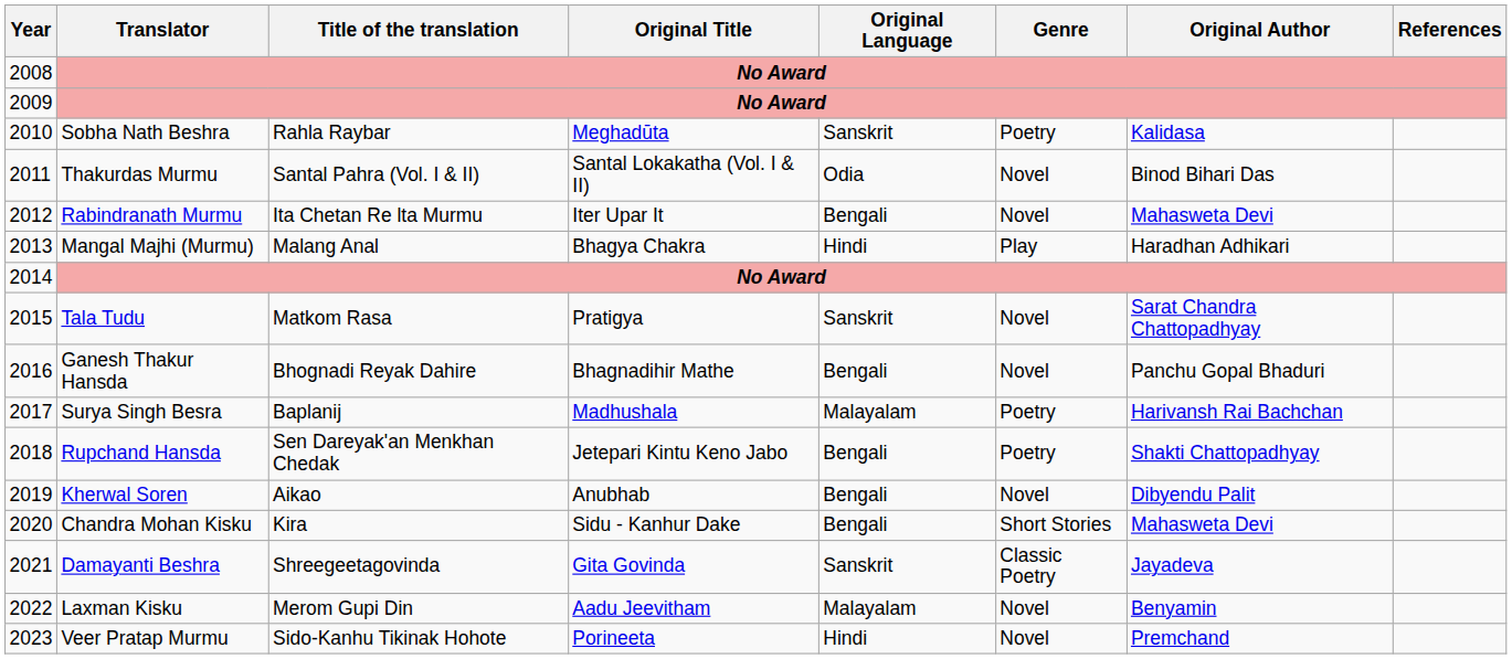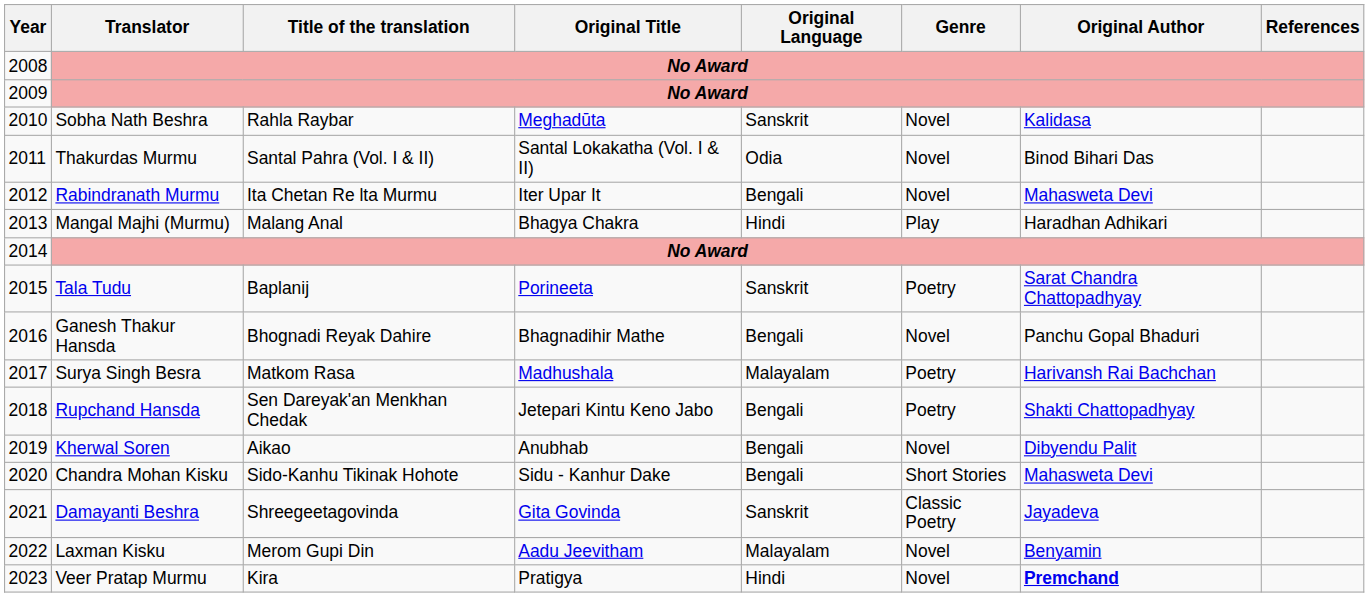 <table class="wikitable sortable">
 <tr>
 <th>Year</th>
 <th>Translator</th>
 <th>Title of the translation</th>
 <th>Original Title</th>
 <th>Original Language</th>
 <th>Genre</th>
 <th>Original Author</th>
 <th class=unsortable>References</th>
 </tr>
 <tr>
 <td>2008</td>
 <td style="background:#f5a9a9; text-align:center;" colspan=7><strong><em>No Award</em></strong></td>
 </tr>
 <tr>
 <td>2009</td>
 <td style="background:#f5a9a9; text-align:center;" colspan=7><strong><em>No Award</em></strong></td>
 </tr>
 <tr>
 <td>2010</td>
 <td>Sobha Nath Beshra</td>
 <td>Rahla Raybar</td>
 <td><a href='#'>Meghadūta</a></td>
 <td>Sanskrit</td>
-<td>Poetry</td>
+<td>Novel</td>
 <td><a href='#'>Kalidasa</a></td>
 <td></td>
 </tr>
 <tr>
 <td>2011</td>
 <td>Thakurdas Murmu</td>
 <td>Santal Pahra (Vol. I & II)</td>
 <td>Santal Lokakatha (Vol. I & II)</td>
 <td>Odia</td>
 <td>Novel</td>
 <td>Binod Bihari Das</td>
 <td></td>
 </tr>
 <tr>
 <td>2012</td>
 <td><a href='#'>Rabindranath Murmu</a></td>
 <td>Ita Chetan Re lta Murmu</td>
 <td>Iter Upar It</td>
 <td>Bengali</td>
 <td>Novel</td>
 <td><a href='#'>Mahasweta Devi</a></td>
 <td></td>
 </tr>
 <tr>
 <td>2013</td>
 <td>Mangal Majhi (Murmu)</td>
 <td>Malang Anal</td>
 <td>Bhagya Chakra</td>
 <td>Hindi</td>
 <td>Play</td>
 <td>Haradhan Adhikari</td>
 <td></td>
 </tr>
 <tr>
 <td>2014</td>
 <td style="background:#f5a9a9; text-align:center;" colspan=7><strong><em>No Award</em></strong></td>
 </tr>
 <tr>
 <td>2015</td>
 <td><a href='#'>Tala Tudu</a></td>
-<td>Matkom Rasa</td>
-<td>Pratigya</td>
+<td>Baplanij</td>
+<td><a href='#'>Porineeta</a></td>
 <td>Sanskrit</td>
-<td>Novel</td>
+<td>Poetry</td>
 <td><a href='#'>Sarat Chandra Chattopadhyay</a></td>
 <td></td>
 </tr>
 <tr>
 <td>2016</td>
 <td>Ganesh Thakur Hansda</td>
 <td>Bhognadi Reyak Dahire</td>
 <td>Bhagnadihir Mathe</td>
 <td>Bengali</td>
 <td>Novel</td>
 <td>Panchu Gopal Bhaduri</td>
 <td></td>
 </tr>
 <tr>
 <td>2017</td>
 <td>Surya Singh Besra</td>
-<td>Baplanij</td>
+<td>Matkom Rasa</td>
 <td><a href='#'>Madhushala</a></td>
 <td>Malayalam</td>
 <td>Poetry</td>
 <td><a href='#'>Harivansh Rai Bachchan</a></td>
 <td></td>
 </tr>
 <tr>
 <td>2018</td>
 <td><a href='#'>Rupchand Hansda</a></td>
 <td>Sen Dareyak'an Menkhan Chedak</td>
 <td>Jetepari Kintu Keno Jabo</td>
 <td>Bengali</td>
 <td>Poetry</td>
 <td><a href='#'>Shakti Chattopadhyay</a></td>
 <td></td>
 </tr>
 <tr>
 <td>2019</td>
 <td><a href='#'>Kherwal Soren</a></td>
 <td>Aikao</td>
 <td>Anubhab</td>
 <td>Bengali</td>
 <td>Novel</td>
 <td><a href='#'>Dibyendu Palit</a></td>
 <td></td>
 </tr>
 <tr>
 <td>2020</td>
 <td>Chandra Mohan Kisku</td>
-<td>Kira</td>
+<td>Sido-Kanhu Tikinak Hohote</td>
 <td>Sidu - Kanhur Dake</td>
 <td>Bengali</td>
 <td>Short Stories</td>
 <td><a href='#'>Mahasweta Devi</a></td>
 <td></td>
 </tr>
 <tr>
 <td>2021</td>
 <td><a href='#'>Damayanti Beshra</a></td>
 <td>Shreegeetagovinda</td>
 <td><a href='#'>Gita Govinda</a></td>
 <td>Sanskrit</td>
 <td>Classic Poetry</td>
 <td><a href='#'>Jayadeva</a></td>
 <td></td>
 </tr>
 <tr>
 <td>2022</td>
 <td>Laxman Kisku</td>
 <td>Merom Gupi Din</td>
 <td><a href='#'>Aadu Jeevitham</a></td>
 <td>Malayalam</td>
 <td>Novel</td>
 <td><a href='#'>Benyamin</a></td>
 <td></td>
 </tr>
 <tr>
 <td>2023</td>
 <td>Veer Pratap Murmu</td>
-<td>Sido-Kanhu Tikinak Hohote</td>
-<td><a href='#'>Porineeta</a></td>
+<td>Kira</td>
+<td>Pratigya</td>
 <td>Hindi</td>
 <td>Novel</td>
-<td><a href='#'>Premchand</a></td>
+<td><strong><a href='#'>Premchand</a></strong></td>
 <td></td>
 </tr>
 </table>
